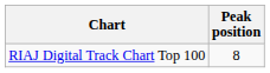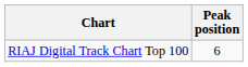 <table class="wikitable">
 <tr>
 <th>Chart</th>
 <th>Peak<br>position</th>
 </tr>
 <tr>
 <td><a href='#'>RIAJ Digital Track Chart</a> Top 100</td>
-<td align="center">8</td>
+<td align="center">6</td>
 </tr>
 </table>
